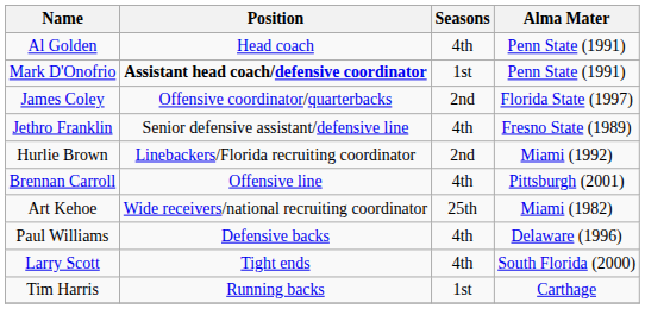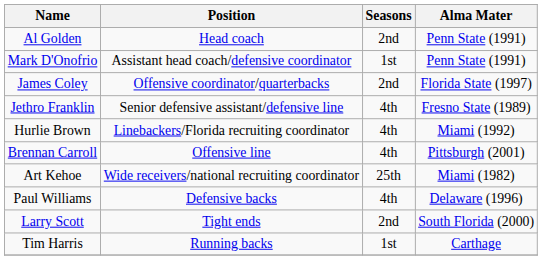 <table class="wikitable" border="1" style="font-size:90%;">
 <tr>
 <th>Name</th>
 <th>Position</th>
 <th>Seasons</th>
 <th>Alma Mater</th>
 </tr>
 <tr style="text-align:center;">
 <td><a href='#'>Al Golden</a></td>
 <td><a href='#'>Head coach</a></td>
-<td>4th</td>
+<td>2nd</td>
 <td><a href='#'>Penn State</a> (1991)</td>
 </tr>
 <tr style="text-align:center;">
 <td><a href='#'>Mark D'Onofrio</a></td>
-<td><strong>Assistant head coach/<a href='#'>defensive coordinator</a></strong></td>
+<td>Assistant head coach/<a href='#'>defensive coordinator</a></td>
 <td>1st</td>
 <td><a href='#'>Penn State</a> (1991)</td>
 </tr>
 <tr style="text-align:center;">
 <td><a href='#'>James Coley</a></td>
 <td><a href='#'>Offensive coordinator</a>/<a href='#'>quarterbacks</a></td>
 <td>2nd</td>
 <td><a href='#'>Florida State</a> (1997)</td>
 </tr>
 <tr style="text-align:center;">
 <td><a href='#'>Jethro Franklin</a></td>
 <td>Senior defensive assistant/<a href='#'>defensive line</a></td>
 <td>4th</td>
 <td><a href='#'>Fresno State</a> (1989)</td>
 </tr>
 <tr style="text-align:center;">
 <td>Hurlie Brown</td>
 <td><a href='#'>Linebackers</a>/Florida recruiting coordinator</td>
-<td>2nd</td>
+<td>4th</td>
 <td><a href='#'>Miami</a> (1992)</td>
 </tr>
 <tr style="text-align:center;">
 <td><a href='#'>Brennan Carroll</a></td>
 <td><a href='#'>Offensive line</a></td>
 <td>4th</td>
 <td><a href='#'>Pittsburgh</a> (2001)</td>
 </tr>
 <tr style="text-align:center;">
 <td>Art Kehoe</td>
 <td><a href='#'>Wide receivers</a>/national recruiting coordinator</td>
 <td>25th</td>
 <td><a href='#'>Miami</a> (1982)</td>
 </tr>
 <tr style="text-align:center;">
 <td>Paul Williams</td>
 <td><a href='#'>Defensive backs</a></td>
 <td>4th</td>
 <td><a href='#'>Delaware</a> (1996)</td>
 </tr>
 <tr style="text-align:center;">
 <td><a href='#'>Larry Scott</a></td>
 <td><a href='#'>Tight ends</a></td>
-<td>4th</td>
+<td>2nd</td>
 <td><a href='#'>South Florida</a> (2000)</td>
 </tr>
 <tr style="text-align:center;">
 <td>Tim Harris</td>
 <td><a href='#'>Running backs</a></td>
 <td>1st</td>
 <td><a href='#'>Carthage</a></td>
 </tr>
 <tr style="text-align:left;">
 </tr>
 </table>
